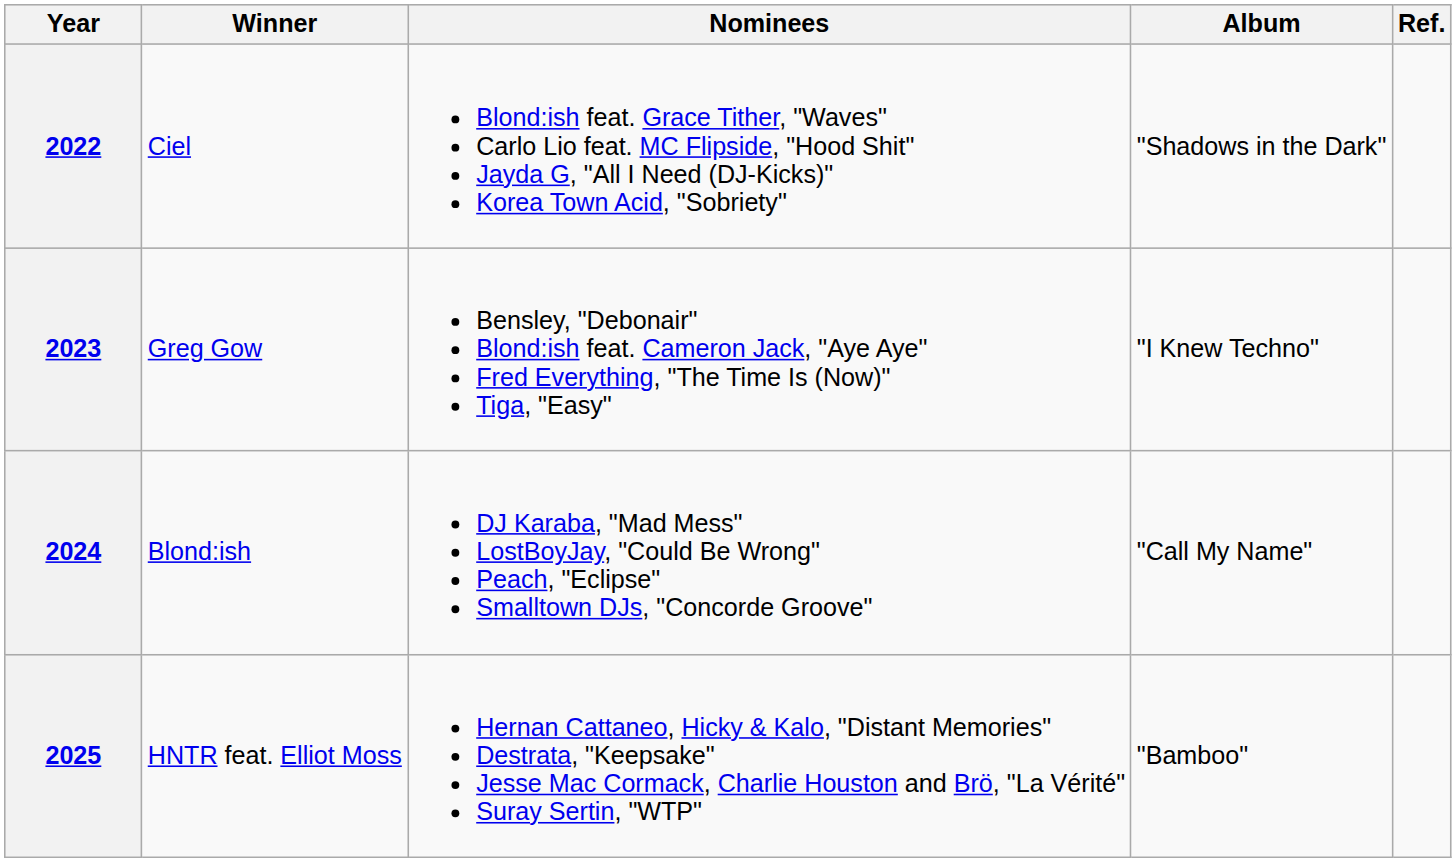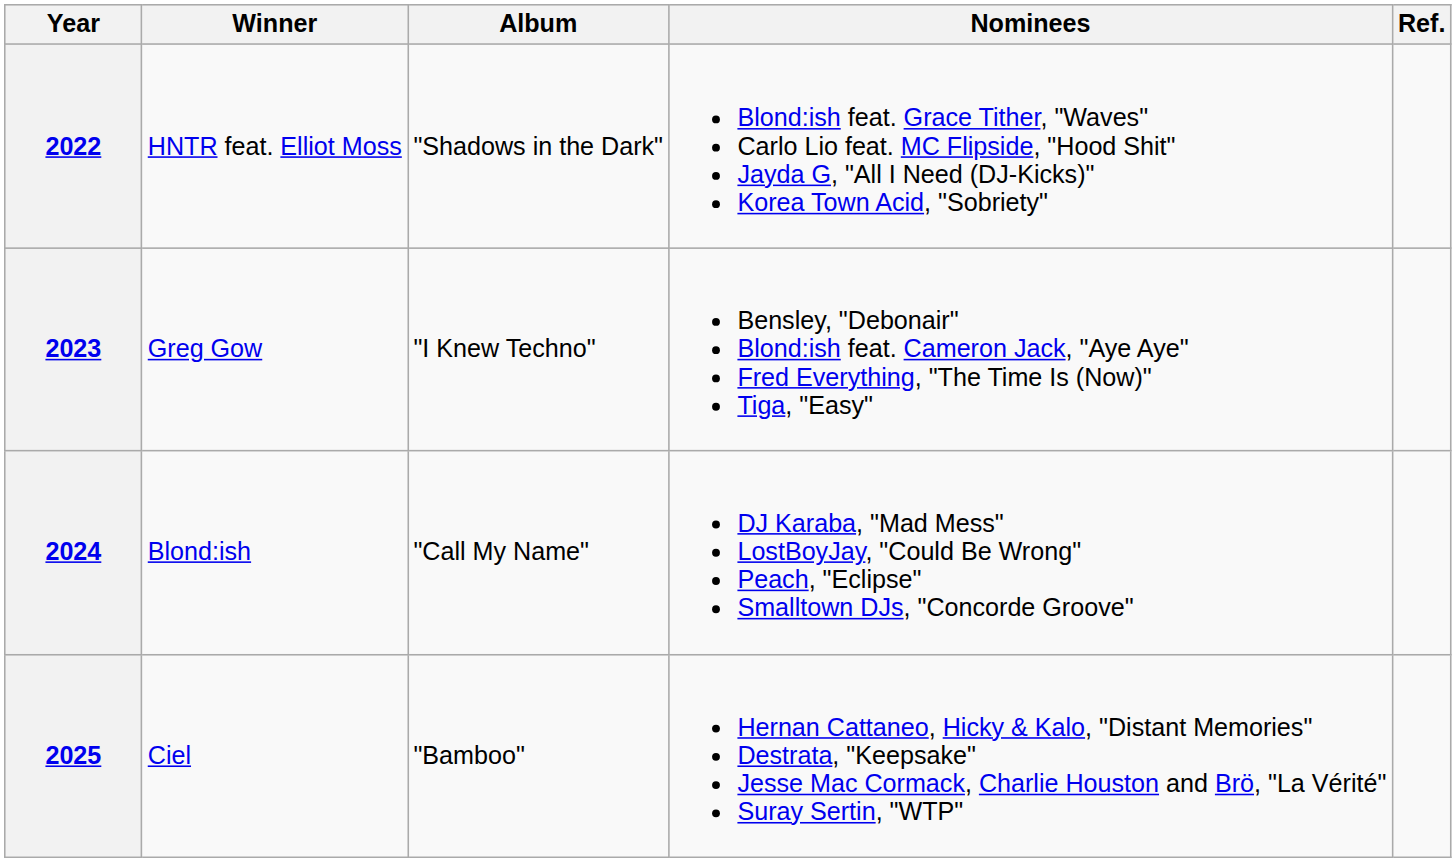 <table class="wikitable sortable">
 <tr>
 <th scope="col" style="width:5em;">Year</th>
 <th scope="col">Winner</th>
+<th scope="col">Album</th>
 <th scope="col" class="unsortable">Nominees</th>
-<th scope="col">Album</th>
 <th scope="col" class="unsortable">Ref.</th>
 </tr>
 <tr>
 <th style="text-align:center;" scope="row"><a href='#'>2022</a></th>
-<td><a href='#'>Ciel</a></td>
+<td><a href='#'>HNTR</a> feat. <a href='#'>Elliot Moss</a></td>
+<td>"Shadows in the Dark"</td>
 <td><br><ul><li><a href='#'>Blond:ish</a> feat. <a href='#'>Grace Tither</a>, "Waves"</li><li>Carlo Lio feat. <a href='#'>MC Flipside</a>, "Hood Shit"</li><li><a href='#'>Jayda G</a>, "All I Need (DJ-Kicks)"</li><li><a href='#'>Korea Town Acid</a>, "Sobriety"</li></ul></td>
-<td>"Shadows in the Dark"</td>
 <td align="center"></td>
 </tr>
 <tr>
 <th scope="row"><a href='#'>2023</a></th>
 <td><a href='#'>Greg Gow</a></td>
+<td>"I Knew Techno"</td>
 <td><br><ul><li>Bensley, "Debonair"</li><li><a href='#'>Blond:ish</a> feat. <a href='#'>Cameron Jack</a>, "Aye Aye"</li><li><a href='#'>Fred Everything</a>, "The Time Is (Now)"</li><li><a href='#'>Tiga</a>, "Easy"</li></ul></td>
-<td>"I Knew Techno"</td>
 <td align="center"></td>
 </tr>
 <tr>
 <th scope="row"><a href='#'>2024</a></th>
 <td><a href='#'>Blond:ish</a></td>
+<td>"Call My Name"</td>
 <td><br><ul><li><a href='#'>DJ Karaba</a>, "Mad Mess"</li><li><a href='#'>LostBoyJay</a>, "Could Be Wrong"</li><li><a href='#'>Peach</a>, "Eclipse"</li><li><a href='#'>Smalltown DJs</a>, "Concorde Groove"</li></ul></td>
-<td>"Call My Name"</td>
 <td align="center"></td>
 </tr>
 <tr>
 <th scope="row"><a href='#'>2025</a></th>
-<td><a href='#'>HNTR</a> feat. <a href='#'>Elliot Moss</a></td>
+<td><a href='#'>Ciel</a></td>
+<td>"Bamboo"</td>
 <td><br><ul><li><a href='#'>Hernan Cattaneo</a>, <a href='#'>Hicky & Kalo</a>, "Distant Memories"</li><li><a href='#'>Destrata</a>, "Keepsake"</li><li><a href='#'>Jesse Mac Cormack</a>, <a href='#'>Charlie Houston</a> and <a href='#'>Brö</a>, "La Vérité"</li><li><a href='#'>Suray Sertin</a>, "WTP"</li></ul></td>
-<td>"Bamboo"</td>
 <td align="center"></td>
 </tr>
 </table>
